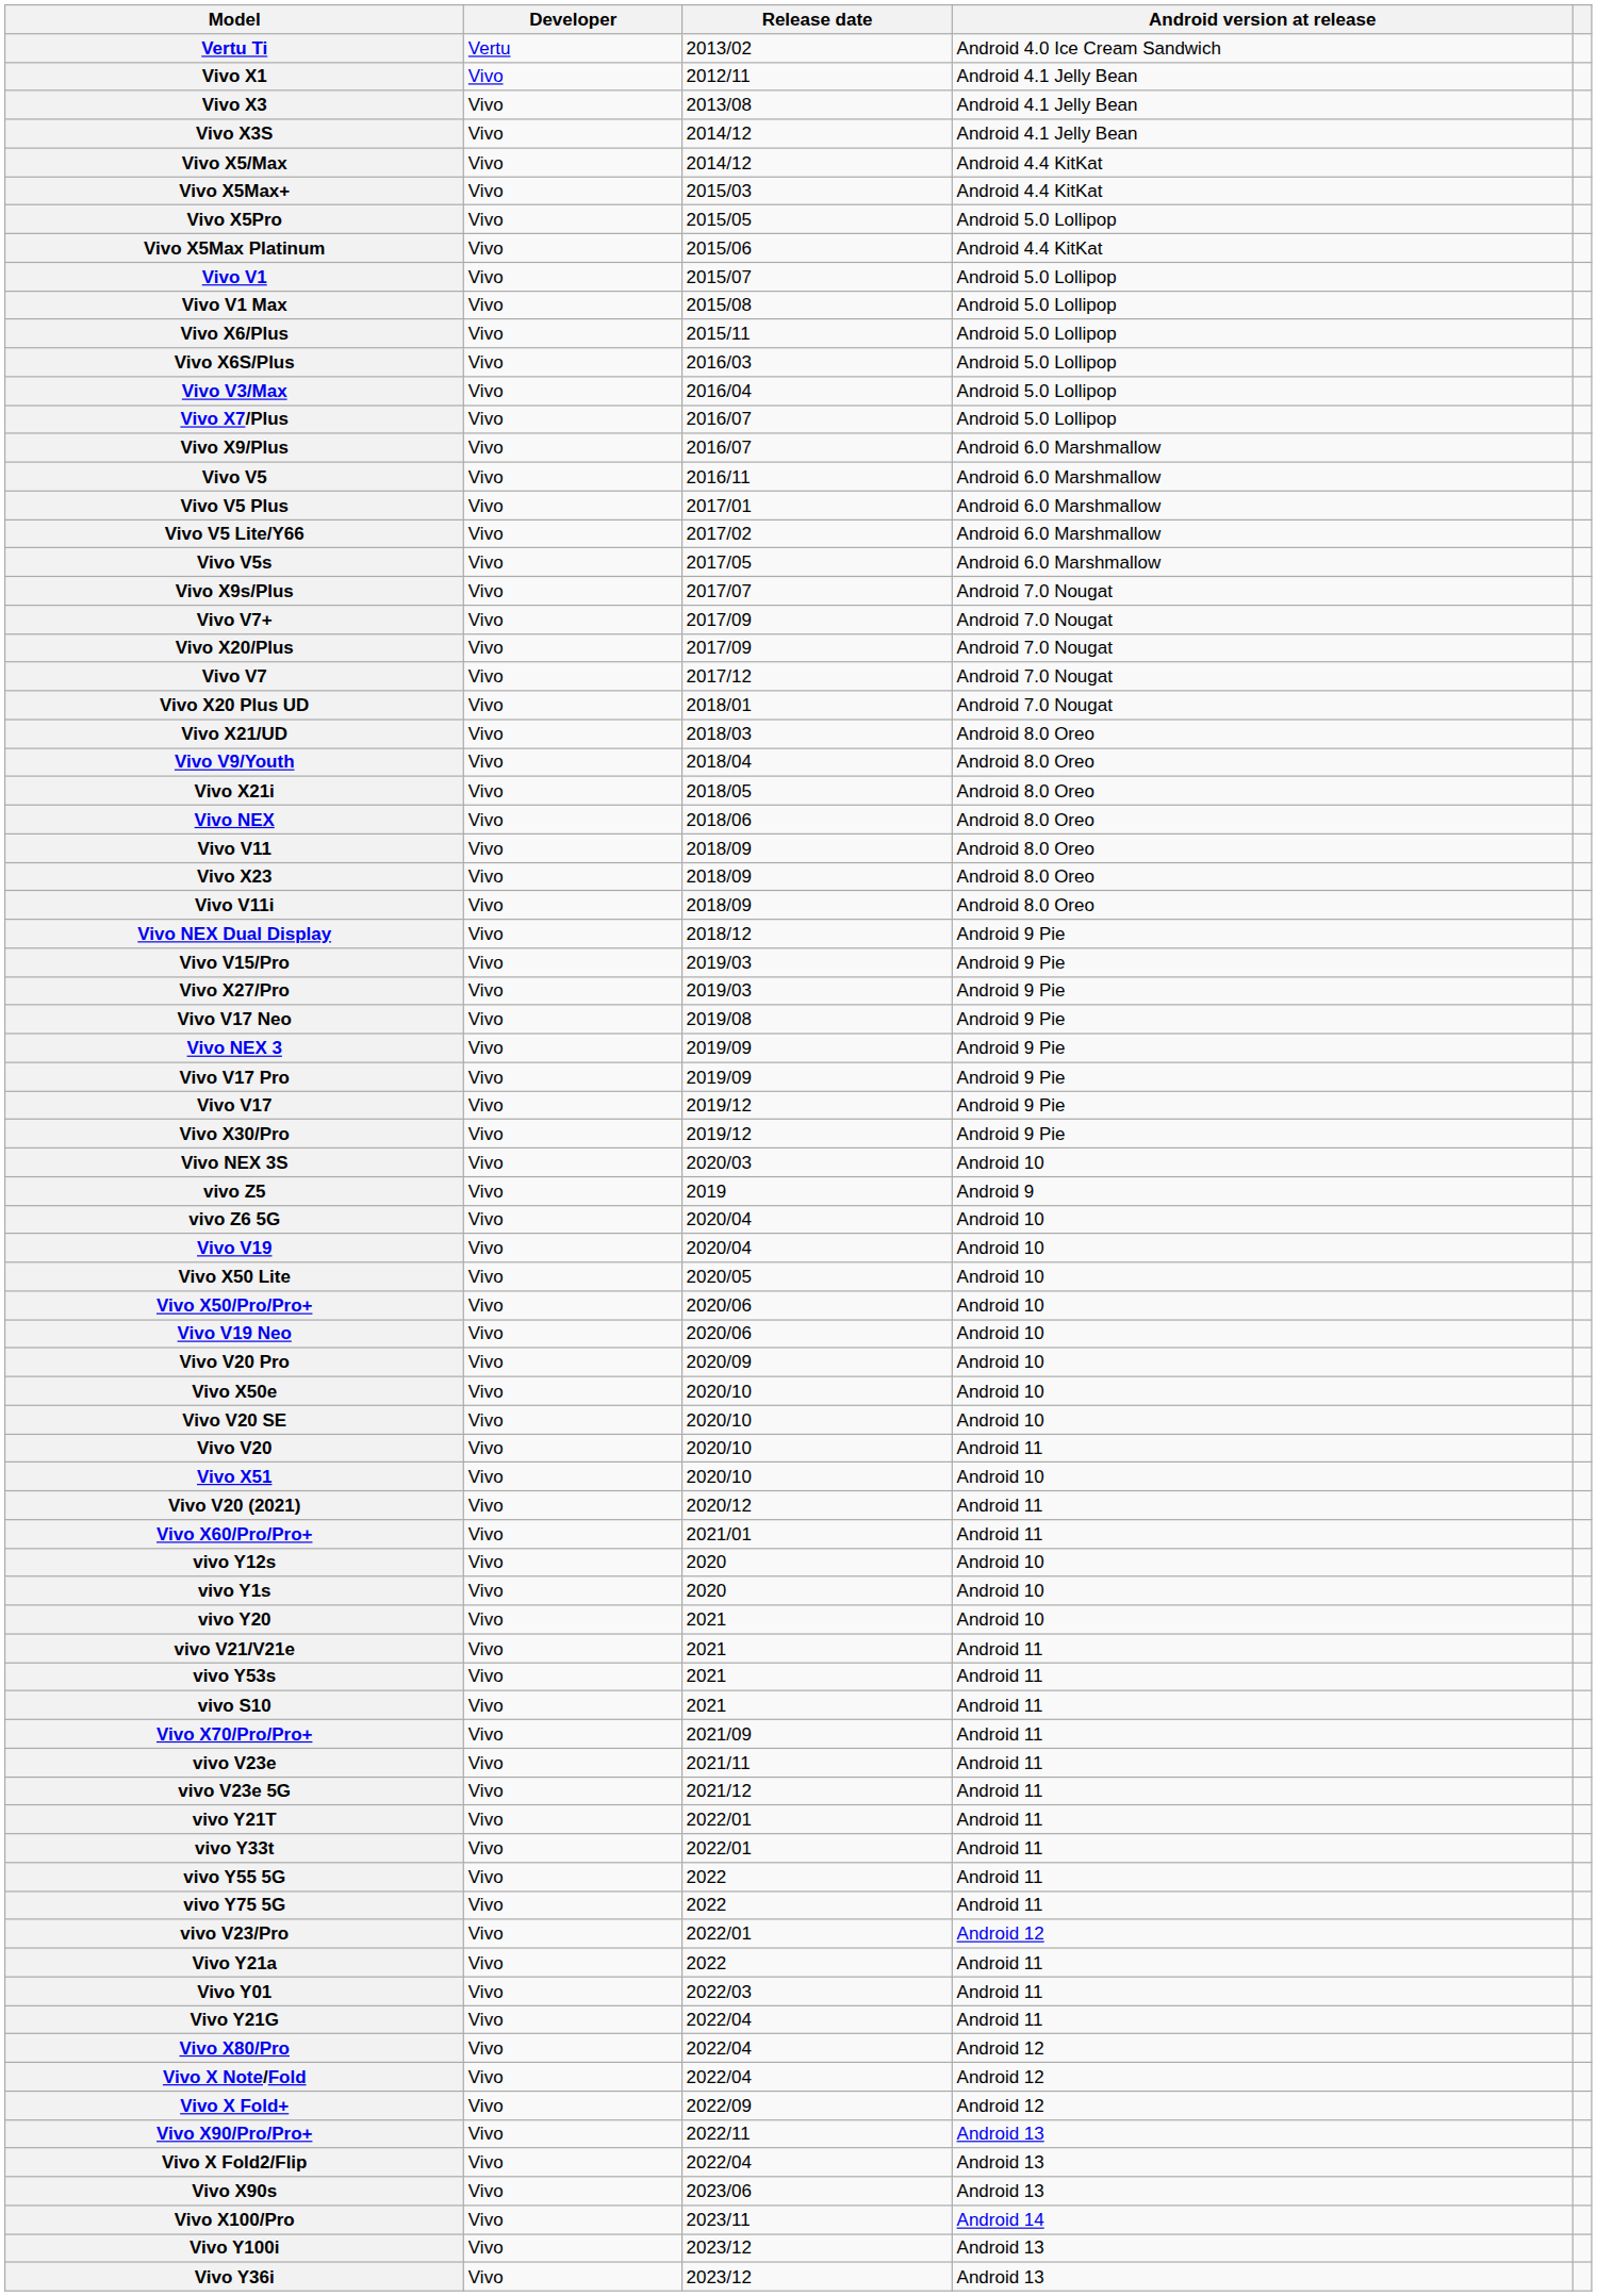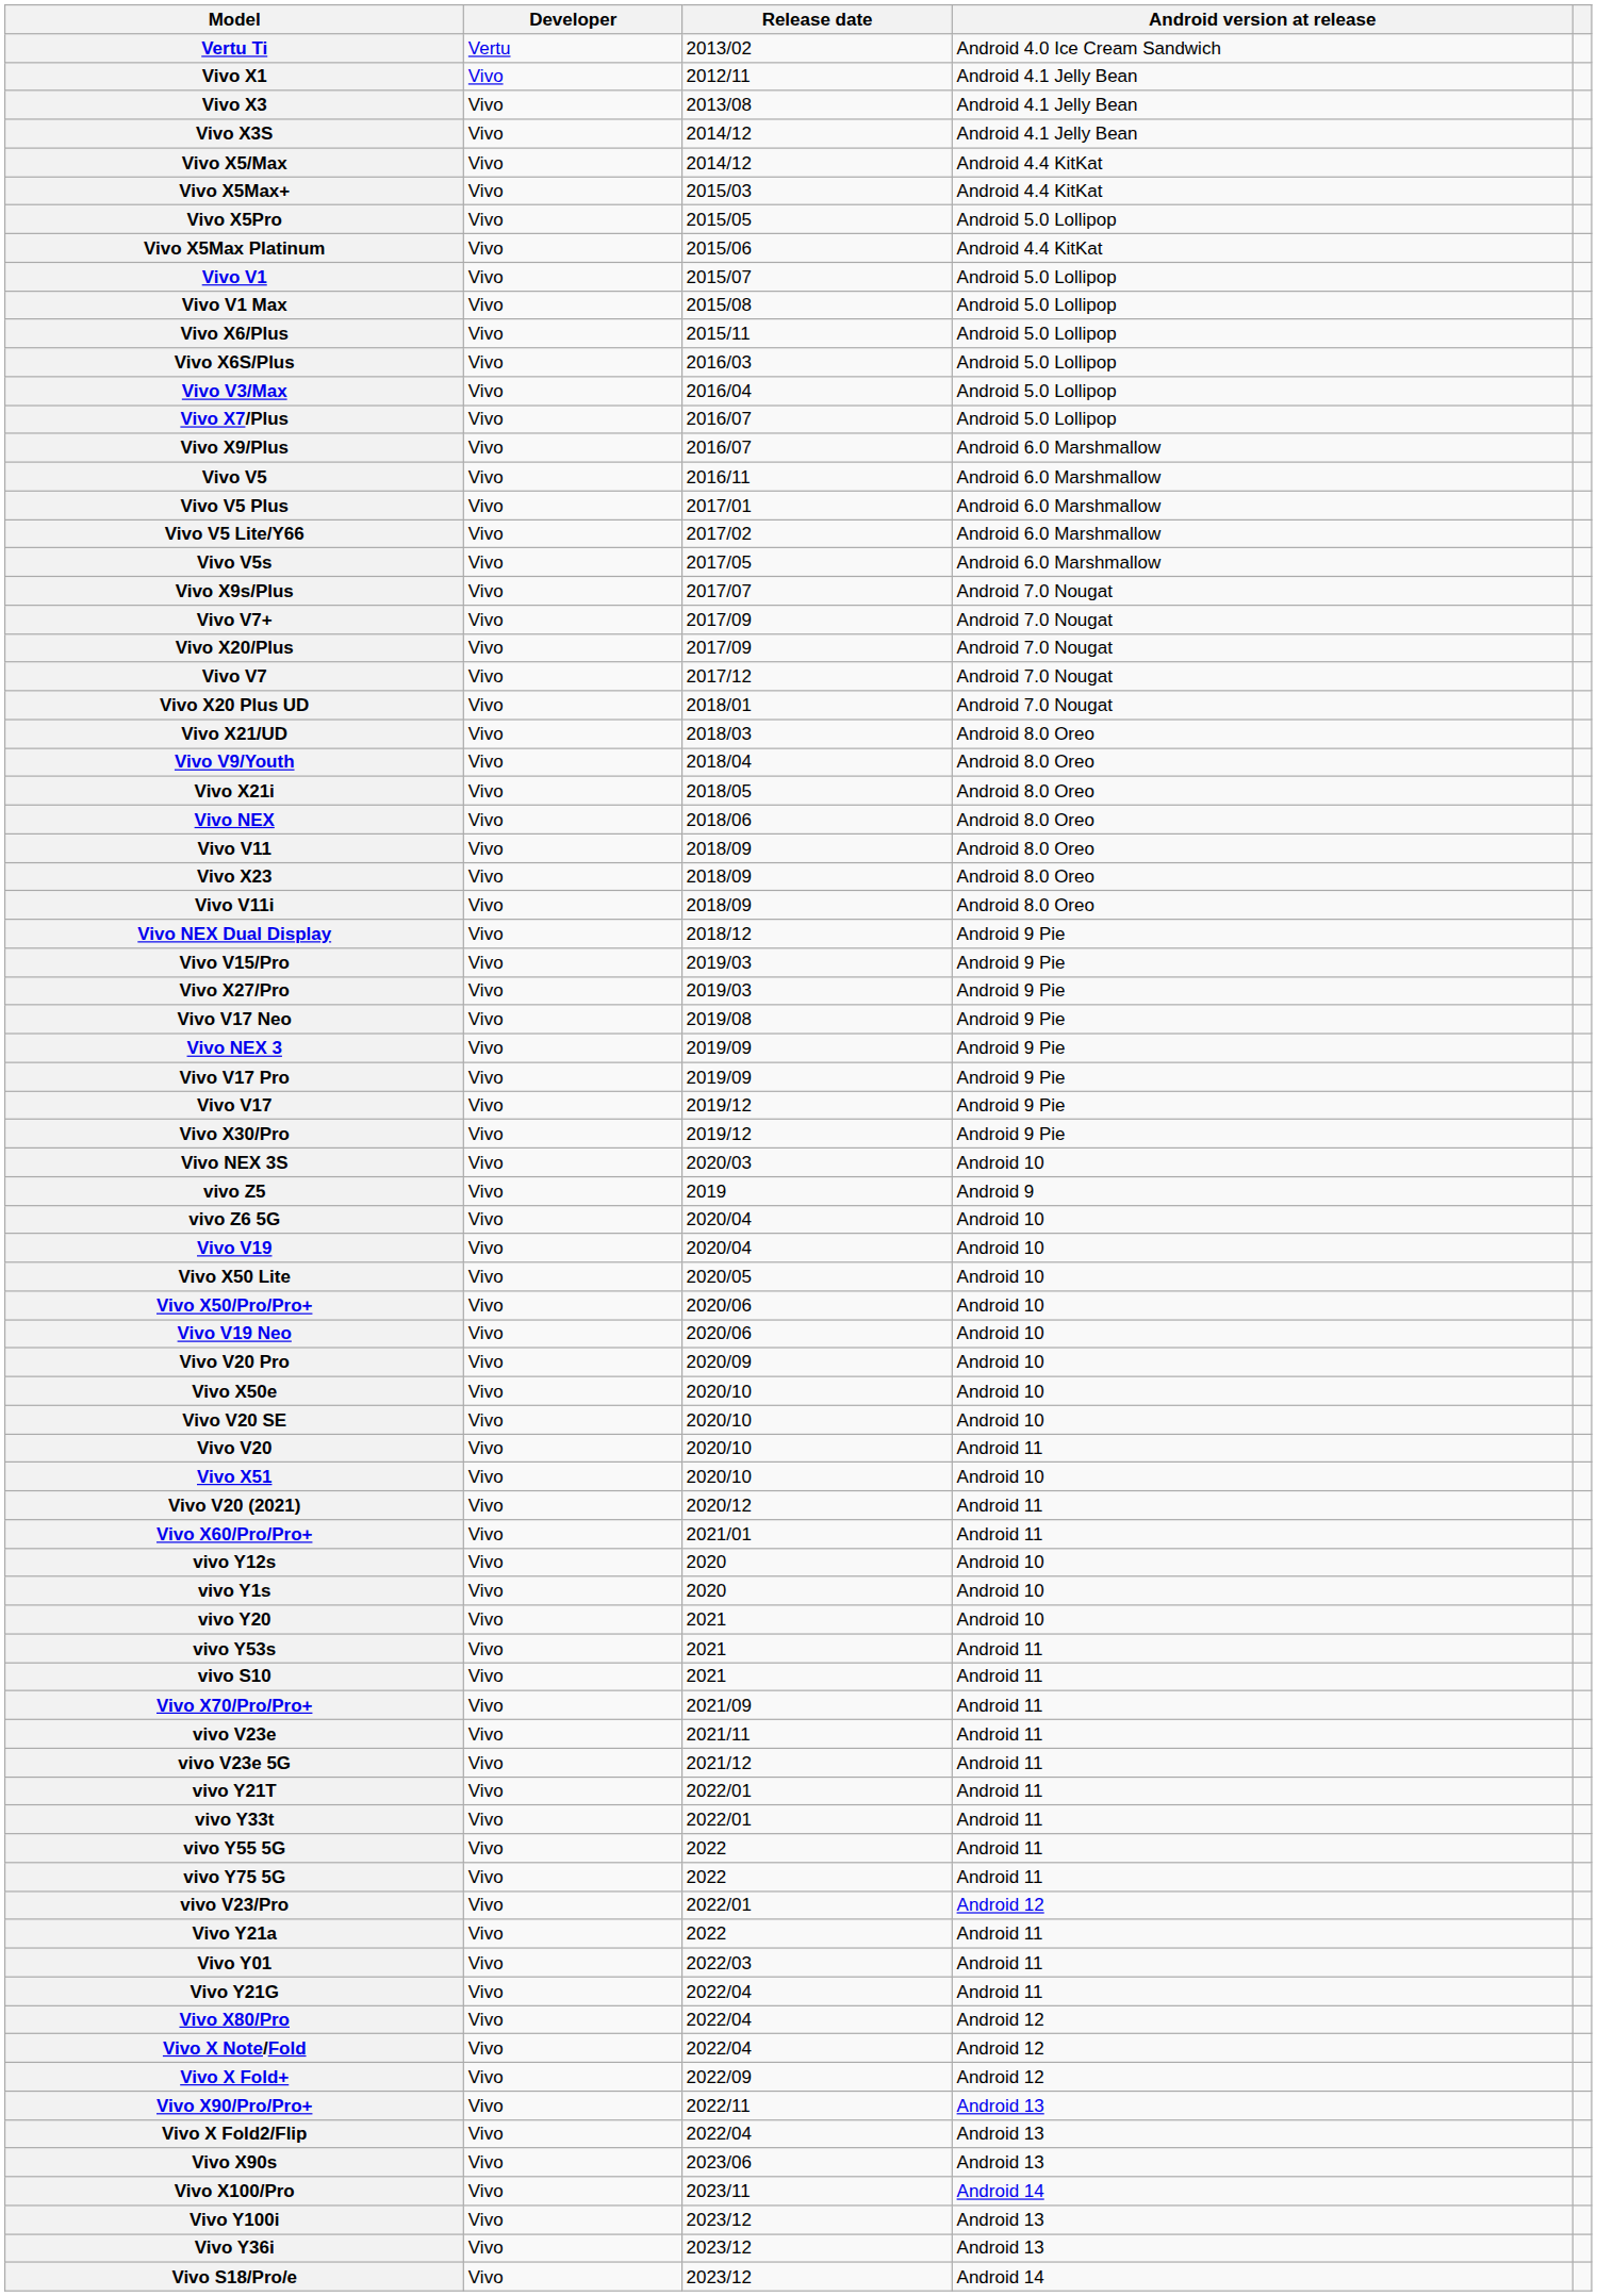 <table class="wikitable sortable plainrowheaders" style="width:100%; font-size:90%;">
 <tr>
 <th scope="col">Model</th>
 <th scope="col">Developer</th>
 <th scope="col">Release date</th>
 <th scope="col">Android version at release</th>
 <th scope="col" class="unsortable"></th>
 </tr>
 <tr>
 <th scope="row"><a href='#'>Vertu Ti</a></th>
 <td><a href='#'>Vertu</a></td>
 <td>2013/02</td>
 <td>Android 4.0 Ice Cream Sandwich</td>
 <td></td>
 </tr>
 <tr>
 <th scope="row">Vivo X1</th>
 <td><a href='#'>Vivo</a></td>
 <td>2012/11</td>
 <td>Android 4.1 Jelly Bean</td>
 <td></td>
 </tr>
 <tr>
 <th scope="row">Vivo X3</th>
 <td>Vivo</td>
 <td>2013/08</td>
 <td>Android 4.1 Jelly Bean</td>
 <td></td>
 </tr>
 <tr>
 <th scope="row">Vivo X3S</th>
 <td>Vivo</td>
 <td>2014/12</td>
 <td>Android 4.1 Jelly Bean</td>
 <td></td>
 </tr>
 <tr>
 <th scope="row">Vivo X5/Max</th>
 <td>Vivo</td>
 <td>2014/12</td>
 <td>Android 4.4 KitKat</td>
 <td></td>
 </tr>
 <tr>
 <th scope="row">Vivo X5Max+</th>
 <td>Vivo</td>
 <td>2015/03</td>
 <td>Android 4.4 KitKat</td>
 <td></td>
 </tr>
 <tr>
 <th scope="row">Vivo X5Pro</th>
 <td>Vivo</td>
 <td>2015/05</td>
 <td>Android 5.0 Lollipop</td>
 <td></td>
 </tr>
 <tr>
 <th scope="row">Vivo X5Max Platinum</th>
 <td>Vivo</td>
 <td>2015/06</td>
 <td>Android 4.4 KitKat</td>
 <td></td>
 </tr>
 <tr>
 <th scope="row"><a href='#'>Vivo V1</a></th>
 <td>Vivo</td>
 <td>2015/07</td>
 <td>Android 5.0 Lollipop</td>
 <td></td>
 </tr>
 <tr>
 <th scope="row">Vivo V1 Max</th>
 <td>Vivo</td>
 <td>2015/08</td>
 <td>Android 5.0 Lollipop</td>
 <td></td>
 </tr>
 <tr>
 <th scope="row">Vivo X6/Plus</th>
 <td>Vivo</td>
 <td>2015/11</td>
 <td>Android 5.0 Lollipop</td>
 <td></td>
 </tr>
 <tr>
 <th scope="row">Vivo X6S/Plus</th>
 <td>Vivo</td>
 <td>2016/03</td>
 <td>Android 5.0 Lollipop</td>
 <td></td>
 </tr>
 <tr>
 <th scope="row"><a href='#'>Vivo V3/Max</a></th>
 <td>Vivo</td>
 <td>2016/04</td>
 <td>Android 5.0 Lollipop</td>
 <td></td>
 </tr>
 <tr>
 <th scope="row"><a href='#'>Vivo X7</a>/Plus</th>
 <td>Vivo</td>
 <td>2016/07</td>
 <td>Android 5.0 Lollipop</td>
 <td></td>
 </tr>
 <tr>
 <th scope="row">Vivo X9/Plus</th>
 <td>Vivo</td>
 <td>2016/07</td>
 <td>Android 6.0 Marshmallow</td>
 <td></td>
 </tr>
 <tr>
 <th scope="row">Vivo V5</th>
 <td>Vivo</td>
 <td>2016/11</td>
 <td>Android 6.0 Marshmallow</td>
 <td></td>
 </tr>
 <tr>
 <th scope="row">Vivo V5 Plus</th>
 <td>Vivo</td>
 <td>2017/01</td>
 <td>Android 6.0 Marshmallow</td>
 <td></td>
 </tr>
 <tr>
 <th scope="row">Vivo V5 Lite/Y66</th>
 <td>Vivo</td>
 <td>2017/02</td>
 <td>Android 6.0 Marshmallow</td>
 <td></td>
 </tr>
 <tr>
 <th scope="row">Vivo V5s</th>
 <td>Vivo</td>
 <td>2017/05</td>
 <td>Android 6.0 Marshmallow</td>
 <td></td>
 </tr>
 <tr>
 <th scope="row">Vivo X9s/Plus</th>
 <td>Vivo</td>
 <td>2017/07</td>
 <td>Android 7.0 Nougat</td>
 <td></td>
 </tr>
 <tr>
 <th scope="row">Vivo V7+</th>
 <td>Vivo</td>
 <td>2017/09</td>
 <td>Android 7.0 Nougat</td>
 <td></td>
 </tr>
 <tr>
 <th scope="row">Vivo X20/Plus</th>
 <td>Vivo</td>
 <td>2017/09</td>
 <td>Android 7.0 Nougat</td>
 <td></td>
 </tr>
 <tr>
 <th scope="row">Vivo V7</th>
 <td>Vivo</td>
 <td>2017/12</td>
 <td>Android 7.0 Nougat</td>
 <td></td>
 </tr>
 <tr>
 <th scope="row">Vivo X20 Plus UD</th>
 <td>Vivo</td>
 <td>2018/01</td>
 <td>Android 7.0 Nougat</td>
 <td></td>
 </tr>
 <tr>
 <th scope="row">Vivo X21/UD</th>
 <td>Vivo</td>
 <td>2018/03</td>
 <td>Android 8.0 Oreo</td>
 <td></td>
 </tr>
 <tr>
 <th scope="row"><a href='#'>Vivo V9/Youth</a></th>
 <td>Vivo</td>
 <td>2018/04</td>
 <td>Android 8.0 Oreo</td>
 <td></td>
 </tr>
 <tr>
 <th scope="row">Vivo X21i</th>
 <td>Vivo</td>
 <td>2018/05</td>
 <td>Android 8.0 Oreo</td>
 <td></td>
 </tr>
 <tr>
 <th scope="row"><a href='#'>Vivo NEX</a></th>
 <td>Vivo</td>
 <td>2018/06</td>
 <td>Android 8.0 Oreo</td>
 <td></td>
 </tr>
 <tr>
 <th scope="row">Vivo V11</th>
 <td>Vivo</td>
 <td>2018/09</td>
 <td>Android 8.0 Oreo</td>
 <td></td>
 </tr>
 <tr>
 <th scope="row">Vivo X23</th>
 <td>Vivo</td>
 <td>2018/09</td>
 <td>Android 8.0 Oreo</td>
 <td></td>
 </tr>
 <tr>
 <th scope="row">Vivo V11i</th>
 <td>Vivo</td>
 <td>2018/09</td>
 <td>Android 8.0 Oreo</td>
 <td></td>
 </tr>
 <tr>
 <th scope="row"><a href='#'>Vivo NEX Dual Display</a></th>
 <td>Vivo</td>
 <td>2018/12</td>
 <td>Android 9 Pie</td>
 <td></td>
 </tr>
 <tr>
 <th scope="row">Vivo V15/Pro</th>
 <td>Vivo</td>
 <td>2019/03</td>
 <td>Android 9 Pie</td>
 <td></td>
 </tr>
 <tr>
 <th scope="row">Vivo X27/Pro</th>
 <td>Vivo</td>
 <td>2019/03</td>
 <td>Android 9 Pie</td>
 <td></td>
 </tr>
 <tr>
 <th scope="row">Vivo V17 Neo</th>
 <td>Vivo</td>
 <td>2019/08</td>
 <td>Android 9 Pie</td>
 <td></td>
 </tr>
 <tr>
 <th scope="row"><a href='#'>Vivo NEX 3</a></th>
 <td>Vivo</td>
 <td>2019/09</td>
 <td>Android 9 Pie</td>
 <td></td>
 </tr>
 <tr>
 <th scope="row">Vivo V17 Pro</th>
 <td>Vivo</td>
 <td>2019/09</td>
 <td>Android 9 Pie</td>
 <td></td>
 </tr>
 <tr>
 <th scope="row">Vivo V17</th>
 <td>Vivo</td>
 <td>2019/12</td>
 <td>Android 9 Pie</td>
 <td></td>
 </tr>
 <tr>
 <th scope="row">Vivo X30/Pro</th>
 <td>Vivo</td>
 <td>2019/12</td>
 <td>Android 9 Pie</td>
 <td></td>
 </tr>
 <tr>
 <th scope="row">Vivo NEX 3S</th>
 <td>Vivo</td>
 <td>2020/03</td>
 <td>Android 10</td>
 <td></td>
 </tr>
 <tr>
 <th scope="row">vivo Z5</th>
 <td>Vivo</td>
 <td>2019</td>
 <td>Android 9</td>
 <td></td>
 </tr>
 <tr>
 <th scope="row">vivo Z6 5G</th>
 <td>Vivo</td>
 <td>2020/04</td>
 <td>Android 10</td>
 <td></td>
 </tr>
 <tr>
 <th scope="row"><a href='#'>Vivo V19</a></th>
 <td>Vivo</td>
 <td>2020/04</td>
 <td>Android 10</td>
 <td></td>
 </tr>
 <tr>
 <th scope="row">Vivo X50 Lite</th>
 <td>Vivo</td>
 <td>2020/05</td>
 <td>Android 10</td>
 <td></td>
 </tr>
 <tr>
 <th scope="row"><a href='#'>Vivo X50/Pro/Pro+</a></th>
 <td>Vivo</td>
 <td>2020/06</td>
 <td>Android 10</td>
 <td></td>
 </tr>
 <tr>
 <th scope="row"><a href='#'>Vivo V19 Neo</a></th>
 <td>Vivo</td>
 <td>2020/06</td>
 <td>Android 10</td>
 <td></td>
 </tr>
 <tr>
 <th scope="row">Vivo V20 Pro</th>
 <td>Vivo</td>
 <td>2020/09</td>
 <td>Android 10</td>
 <td></td>
 </tr>
 <tr>
 <th scope="row">Vivo X50e</th>
 <td>Vivo</td>
 <td>2020/10</td>
 <td>Android 10</td>
 <td></td>
 </tr>
 <tr>
 <th scope="row">Vivo V20 SE</th>
 <td>Vivo</td>
 <td>2020/10</td>
 <td>Android 10</td>
 <td></td>
 </tr>
 <tr>
 <th scope="row">Vivo V20</th>
 <td>Vivo</td>
 <td>2020/10</td>
 <td>Android 11</td>
 <td></td>
 </tr>
 <tr>
 <th scope="row"><a href='#'>Vivo X51</a></th>
 <td>Vivo</td>
 <td>2020/10</td>
 <td>Android 10</td>
 <td></td>
 </tr>
 <tr>
 <th scope="row">Vivo V20 (2021)</th>
 <td>Vivo</td>
 <td>2020/12</td>
 <td>Android 11</td>
 <td></td>
 </tr>
 <tr>
 <th scope="row"><a href='#'>Vivo X60/Pro/Pro+</a></th>
 <td>Vivo</td>
 <td>2021/01</td>
 <td>Android 11</td>
 <td></td>
 </tr>
 <tr>
 <th scope="row">vivo Y12s</th>
 <td>Vivo</td>
 <td>2020</td>
 <td>Android 10</td>
 <td></td>
 </tr>
 <tr>
 <th scope="row">vivo Y1s</th>
 <td>Vivo</td>
 <td>2020</td>
 <td>Android 10</td>
 <td></td>
 </tr>
 <tr>
 <th scope="row">vivo Y20</th>
 <td>Vivo</td>
 <td>2021</td>
 <td>Android 10</td>
 <td></td>
 </tr>
 <tr>
-<th scope="row">vivo V21/V21e</th>
-<td>Vivo</td>
-<td>2021</td>
-<td>Android 11</td>
-<td></td>
-</tr>
-<tr>
 <th scope="row">vivo Y53s</th>
 <td>Vivo</td>
 <td>2021</td>
 <td>Android 11</td>
 <td></td>
 </tr>
 <tr>
 <th scope="row">vivo S10</th>
 <td>Vivo</td>
 <td>2021</td>
 <td>Android 11</td>
 <td></td>
 </tr>
 <tr>
 <th scope="row"><a href='#'>Vivo X70/Pro/Pro+</a></th>
 <td>Vivo</td>
 <td>2021/09</td>
 <td>Android 11</td>
 <td></td>
 </tr>
 <tr>
 <th scope="row">vivo V23e</th>
 <td>Vivo</td>
 <td>2021/11</td>
 <td>Android 11</td>
 <td></td>
 </tr>
 <tr>
 <th scope="row">vivo V23e 5G</th>
 <td>Vivo</td>
 <td>2021/12</td>
 <td>Android 11</td>
 <td></td>
 </tr>
 <tr>
 <th scope="row">vivo Y21T</th>
 <td>Vivo</td>
 <td>2022/01</td>
 <td>Android 11</td>
 <td></td>
 </tr>
 <tr>
 <th scope="row">vivo Y33t</th>
 <td>Vivo</td>
 <td>2022/01</td>
 <td>Android 11</td>
 <td></td>
 </tr>
 <tr>
 <th scope="row">vivo Y55 5G</th>
 <td>Vivo</td>
 <td>2022</td>
 <td>Android 11</td>
 <td></td>
 </tr>
 <tr>
 <th scope="row">vivo Y75 5G</th>
 <td>Vivo</td>
 <td>2022</td>
 <td>Android 11</td>
 <td></td>
 </tr>
 <tr>
 <th scope="row">vivo V23/Pro</th>
 <td>Vivo</td>
 <td>2022/01</td>
 <td><a href='#'>Android 12</a></td>
 <td></td>
 </tr>
 <tr>
 <th scope="row">Vivo Y21a</th>
 <td>Vivo</td>
 <td>2022</td>
 <td>Android 11</td>
 <td></td>
 </tr>
 <tr>
 <th scope="row">Vivo Y01</th>
 <td>Vivo</td>
 <td>2022/03</td>
 <td>Android 11</td>
 <td></td>
 </tr>
 <tr>
 <th scope="row">Vivo Y21G</th>
 <td>Vivo</td>
 <td>2022/04</td>
 <td>Android 11</td>
 <td></td>
 </tr>
 <tr>
 <th scope="row"><a href='#'>Vivo X80/Pro</a></th>
 <td>Vivo</td>
 <td>2022/04</td>
 <td>Android 12</td>
 <td></td>
 </tr>
 <tr>
 <th scope="row"><a href='#'>Vivo X Note</a>/<a href='#'>Fold</a></th>
 <td>Vivo</td>
 <td>2022/04</td>
 <td>Android 12</td>
 <td></td>
 </tr>
 <tr>
 <th scope="row"><a href='#'>Vivo X Fold+</a></th>
 <td>Vivo</td>
 <td>2022/09</td>
 <td>Android 12</td>
 <td></td>
 </tr>
 <tr>
 <th scope="row"><a href='#'>Vivo X90/Pro/Pro+</a></th>
 <td>Vivo</td>
 <td>2022/11</td>
 <td><a href='#'>Android 13</a></td>
 <td></td>
 </tr>
 <tr>
 <th scope="row">Vivo X Fold2/Flip</th>
 <td>Vivo</td>
 <td>2022/04</td>
 <td>Android 13</td>
 <td></td>
 </tr>
 <tr>
 <th scope="row">Vivo X90s</th>
 <td>Vivo</td>
 <td>2023/06</td>
 <td>Android 13</td>
 <td></td>
 </tr>
 <tr>
 <th scope="row">Vivo X100/Pro</th>
 <td>Vivo</td>
 <td>2023/11</td>
 <td><a href='#'>Android 14</a></td>
 <td></td>
 </tr>
 <tr>
 <th scope="row">Vivo Y100i</th>
 <td>Vivo</td>
 <td>2023/12</td>
 <td>Android 13</td>
 <td></td>
 </tr>
 <tr>
 <th scope="row">Vivo Y36i</th>
 <td>Vivo</td>
 <td>2023/12</td>
 <td>Android 13</td>
 <td></td>
 </tr>
+<tr>
+<th scope="row">Vivo S18/Pro/e</th>
+<td>Vivo</td>
+<td>2023/12</td>
+<td>Android 14</td>
+<td></td>
+</tr>
 </table>
